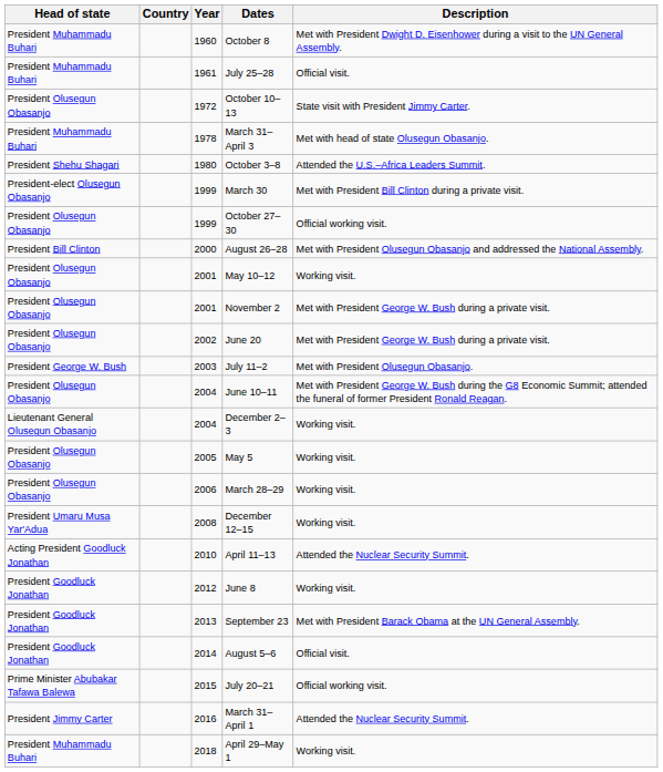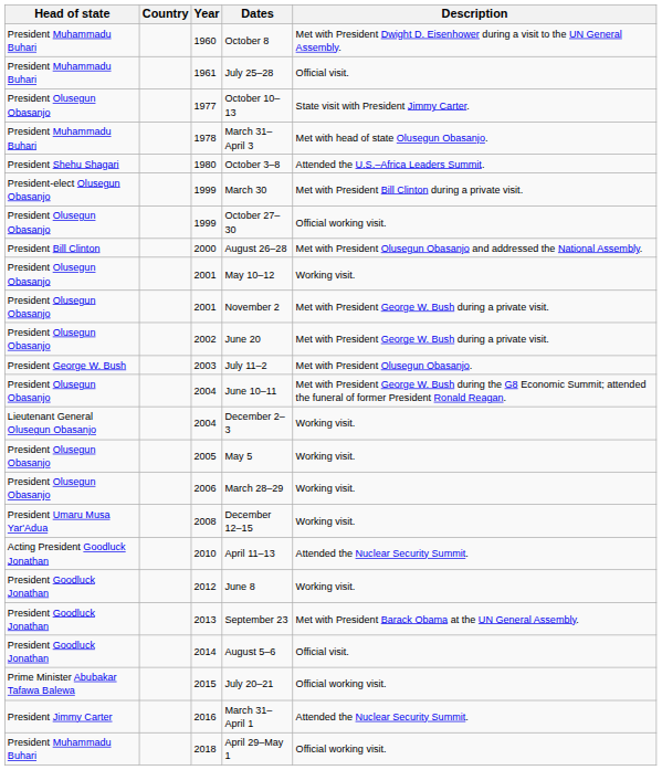 <table class="wikitable sortable mw-collapsible">
 <tr>
 <th>Head of state</th>
 <th>Country</th>
 <th>Year</th>
 <th>Dates</th>
 <th>Description</th>
 </tr>
 <tr>
 <td><small>President <a href='#'>Muhammadu Buhari</a></small></td>
 <td><small></small></td>
 <td><small>1960</small></td>
 <td><small>October 8</small></td>
 <td><small>Met with President <a href='#'>Dwight D. Eisenhower</a> during a visit to the <a href='#'>UN General Assembly</a>.</small></td>
 </tr>
 <tr>
 <td><small>President <a href='#'>Muhammadu Buhari</a></small></td>
 <td><small></small></td>
 <td><small>1961</small></td>
 <td><small>July 25–28</small></td>
 <td><small>Official visit.</small></td>
 </tr>
 <tr>
 <td><small>President <a href='#'>Olusegun Obasanjo</a></small></td>
 <td><small></small></td>
-<td><small>1972</small></td>
+<td><small>1977</small></td>
 <td><small>October 10–13</small></td>
 <td><small>State visit with President <a href='#'>Jimmy Carter</a>.</small></td>
 </tr>
 <tr>
 <td><small>President <a href='#'>Muhammadu Buhari</a></small></td>
 <td><small></small></td>
 <td><small>1978</small></td>
 <td><small>March 31–April 3</small></td>
 <td><small>Met with head of state <a href='#'>Olusegun Obasanjo</a>.</small></td>
 </tr>
 <tr>
 <td><small>President <a href='#'>Shehu Shagari</a></small></td>
 <td><small></small></td>
 <td><small>1980</small></td>
 <td><small>October 3–8</small></td>
 <td><small>Attended the <a href='#'>U.S.–Africa Leaders Summit</a>.</small></td>
 </tr>
 <tr>
 <td><small>President-elect <a href='#'>Olusegun Obasanjo</a></small></td>
 <td><small></small></td>
 <td><small>1999</small></td>
 <td><small>March 30</small></td>
 <td><small>Met with President <a href='#'>Bill Clinton</a> during a private visit.</small></td>
 </tr>
 <tr>
 <td><small>President <a href='#'>Olusegun Obasanjo</a></small></td>
 <td><small></small></td>
 <td><small>1999</small></td>
 <td><small>October 27–30</small></td>
 <td><small>Official working visit.</small></td>
 </tr>
 <tr>
 <td><small>President <a href='#'>Bill Clinton</a></small></td>
 <td><small></small></td>
 <td><small>2000</small></td>
 <td><small>August 26–28</small></td>
 <td><small>Met with President <a href='#'>Olusegun Obasanjo</a> and addressed the <a href='#'>National Assembly</a>.</small></td>
 </tr>
 <tr>
 <td><small>President <a href='#'>Olusegun Obasanjo</a></small></td>
 <td><small></small></td>
 <td><small>2001</small></td>
 <td><small>May 10–12</small></td>
 <td><small>Working visit.</small></td>
 </tr>
 <tr>
 <td><small>President <a href='#'>Olusegun Obasanjo</a></small></td>
 <td><small></small></td>
 <td><small>2001</small></td>
 <td><small>November 2</small></td>
 <td><small>Met with President <a href='#'>George W. Bush</a> during a private visit.</small></td>
 </tr>
 <tr>
 <td><small>President <a href='#'>Olusegun Obasanjo</a></small></td>
 <td><small></small></td>
 <td><small>2002</small></td>
 <td><small>June 20</small></td>
 <td><small>Met with President <a href='#'>George W. Bush</a> during a private visit.</small></td>
 </tr>
 <tr>
 <td><small>President <a href='#'>George W. Bush</a></small></td>
 <td><small></small></td>
 <td><small>2003</small></td>
 <td><small>July 11–2</small></td>
 <td><small>Met with President <a href='#'>Olusegun Obasanjo</a>.</small></td>
 </tr>
 <tr>
 <td><small>President <a href='#'>Olusegun Obasanjo</a></small></td>
 <td><small></small></td>
 <td><small>2004</small></td>
 <td><small>June 10–11</small></td>
 <td><small>Met with President <a href='#'>George W. Bush</a> during the <a href='#'>G8</a> Economic Summit; attended the funeral of former President <a href='#'>Ronald Reagan</a>.</small></td>
 </tr>
 <tr>
 <td><small>Lieutenant General <a href='#'>Olusegun Obasanjo</a></small></td>
 <td><small></small></td>
 <td><small>2004</small></td>
 <td><small>December 2–3</small></td>
 <td><small>Working visit.</small></td>
 </tr>
 <tr>
 <td><small>President <a href='#'>Olusegun Obasanjo</a></small></td>
 <td><small></small></td>
 <td><small>2005</small></td>
 <td><small>May 5</small></td>
 <td><small>Working visit.</small></td>
 </tr>
 <tr>
 <td><small>President <a href='#'>Olusegun Obasanjo</a></small></td>
 <td><small></small></td>
 <td><small>2006</small></td>
 <td><small>March 28–29</small></td>
 <td><small>Working visit.</small></td>
 </tr>
 <tr>
 <td><small>President <a href='#'>Umaru Musa Yar'Adua</a></small></td>
 <td><small></small></td>
 <td><small>2008</small></td>
 <td><small>December 12–15</small></td>
 <td><small>Working visit.</small></td>
 </tr>
 <tr>
 <td><small>Acting President <a href='#'>Goodluck Jonathan</a></small></td>
 <td><small></small></td>
 <td><small>2010</small></td>
 <td><small>April 11–13</small></td>
 <td><small>Attended the <a href='#'>Nuclear Security Summit</a>.</small></td>
 </tr>
 <tr>
 <td><small>President <a href='#'>Goodluck Jonathan</a></small></td>
 <td><small></small></td>
 <td><small>2012</small></td>
 <td><small>June 8</small></td>
 <td><small>Working visit.</small></td>
 </tr>
 <tr>
 <td><small>President <a href='#'>Goodluck Jonathan</a></small></td>
 <td><small></small></td>
 <td><small>2013</small></td>
 <td><small>September 23</small></td>
 <td><small>Met with President <a href='#'>Barack Obama</a> at the <a href='#'>UN General Assembly</a>.</small></td>
 </tr>
 <tr>
 <td><small>President <a href='#'>Goodluck Jonathan</a></small></td>
 <td><small></small></td>
 <td><small>2014</small></td>
 <td><small>August 5–6</small></td>
 <td><small>Official visit.</small></td>
 </tr>
 <tr>
 <td><small>Prime Minister <a href='#'>Abubakar Tafawa Balewa</a></small></td>
 <td><small></small></td>
 <td><small>2015</small></td>
 <td><small>July 20–21</small></td>
 <td><small>Official working visit.</small></td>
 </tr>
 <tr>
 <td><small>President <a href='#'>Jimmy Carter</a></small></td>
 <td><small></small></td>
 <td><small>2016</small></td>
 <td><small>March 31–April 1</small></td>
 <td><small>Attended the <a href='#'>Nuclear Security Summit</a>.</small></td>
 </tr>
 <tr>
 <td><small>President <a href='#'>Muhammadu Buhari</a></small></td>
 <td><small></small></td>
 <td><small>2018</small></td>
 <td><small>April 29–May 1</small></td>
-<td><small>Working visit.</small></td>
+<td><small>Official working visit.</small></td>
 </tr>
 </table>
